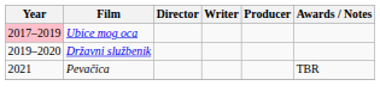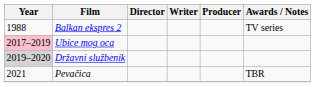 <table class="wikitable sortable">
 <tr style="background:#b0c4de; text-align:center;">
 <th>Year</th>
 <th>Film</th>
 <th>Director</th>
 <th>Writer</th>
 <th>Producer</th>
 <th>Awards / Notes</th>
 </tr>
 <tr>
+<td>1988</td>
+<td><em><a href='#'>Balkan ekspres 2</a></em></td>
+<td></td>
+<td></td>
+<td></td>
+<td>TV series</td>
+</tr>
+<tr>
 <td style="background: pink;">2017–2019</td>
 <td><em><a href='#'>Ubice mog oca</a></em></td>
 <td></td>
 <td></td>
 <td></td>
 <td></td>
 </tr>
 <tr>
-<td>2019–2020</td>
+<td style="background: lightgrey;">2019–2020</td>
 <td><em><a href='#'>Državni službenik</a></em></td>
 <td></td>
 <td></td>
 <td></td>
 <td></td>
 </tr>
 <tr>
 <td>2021</td>
 <td><em>Pevačica</em></td>
 <td></td>
 <td></td>
 <td></td>
 <td>TBR</td>
 </tr>
 <tr>
 </tr>
 </table>
